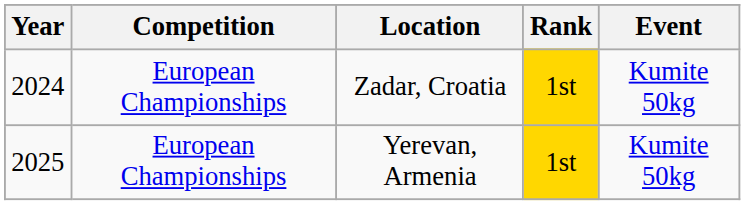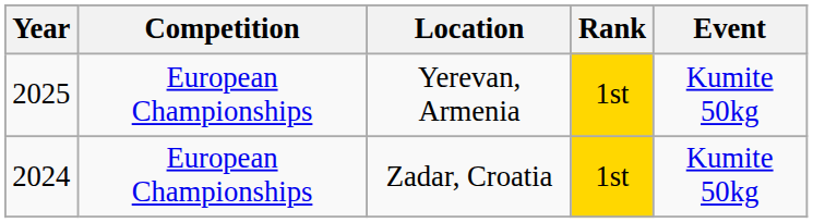 <table class="wikitable sortable" width=45% style="font-size:90%; text-align:center;">
 <tr>
 <th>Year</th>
 <th>Competition</th>
 <th>Location</th>
 <th>Rank</th>
 <th>Event</th>
 </tr>
 <tr>
+<td>2025</td>
+<td><a href='#'>European Championships</a></td>
+<td>Yerevan, Armenia</td>
+<td bgcolor="gold">1st</td>
+<td><a href='#'>Kumite 50kg</a></td>
+</tr>
+<tr>
 <td>2024</td>
 <td><a href='#'>European Championships</a></td>
 <td>Zadar, Croatia</td>
 <td bgcolor="gold">1st</td>
 <td><a href='#'>Kumite 50kg</a></td>
 </tr>
-<tr>
-<td>2025</td>
-<td><a href='#'>European Championships</a></td>
-<td>Yerevan, Armenia</td>
-<td bgcolor="gold">1st</td>
-<td><a href='#'>Kumite 50kg</a></td>
-</tr>
 </table>
